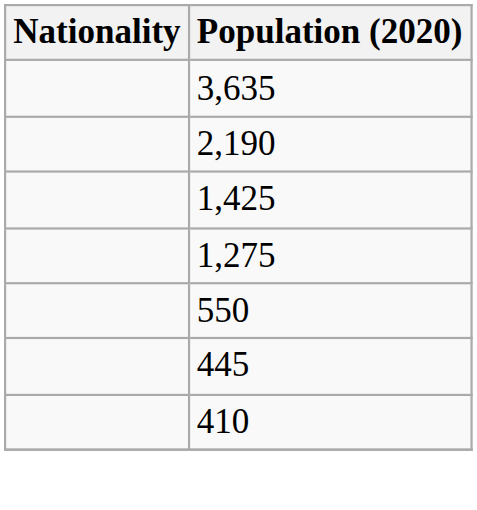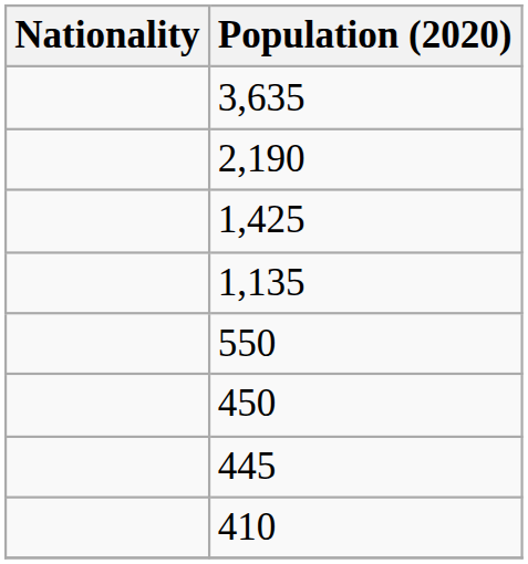 <table class="wikitable floatright" style="max-width:22em;">
 <tr>
 <th>Nationality</th>
 <th>Population (2020)</th>
 </tr>
 <tr>
 <td></td>
 <td>3,635</td>
 </tr>
 <tr>
 <td></td>
 <td>2,190</td>
 </tr>
 <tr>
 <td></td>
 <td>1,425</td>
 </tr>
 <tr>
 <td></td>
-<td>1,275</td>
+<td>1,135</td>
 </tr>
 <tr>
 <td></td>
 <td>550</td>
+</tr>
+<tr>
+<td></td>
+<td>450</td>
 </tr>
 <tr>
 <td></td>
 <td>445</td>
 </tr>
 <tr>
 <td></td>
 <td>410</td>
 </tr>
 <tr>
 </tr>
 </table>
